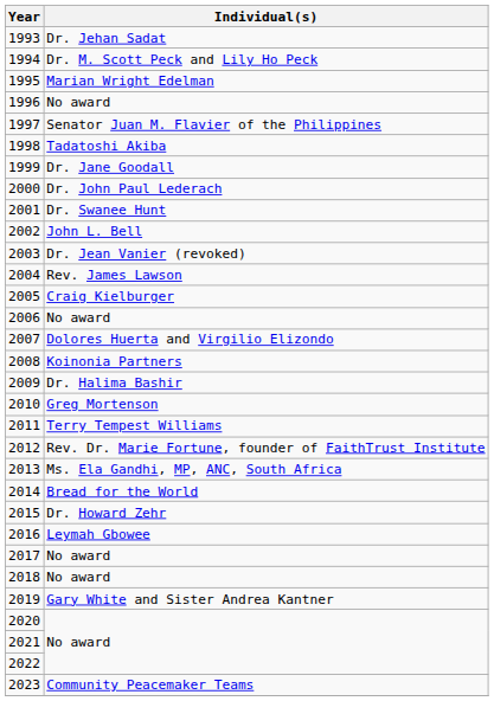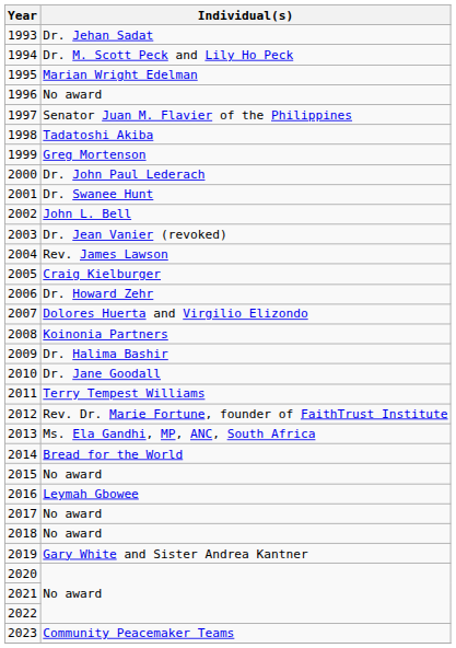 <table class="wikitable" align="center">
 <tr>
 <th>Year</th>
 <th>Individual(s)</th>
 </tr>
 <tr>
 <td>1993</td>
 <td>Dr. <a href='#'>Jehan Sadat</a></td>
 </tr>
 <tr>
 <td>1994</td>
 <td>Dr. <a href='#'>M. Scott Peck</a> and <a href='#'>Lily Ho Peck</a></td>
 </tr>
 <tr>
 <td>1995</td>
 <td><a href='#'>Marian Wright Edelman</a></td>
 </tr>
 <tr>
 <td>1996</td>
 <td>No award</td>
 </tr>
 <tr>
 <td>1997</td>
 <td>Senator <a href='#'>Juan M. Flavier</a> of the <a href='#'>Philippines</a></td>
 </tr>
 <tr>
 <td>1998</td>
 <td><a href='#'>Tadatoshi Akiba</a></td>
 </tr>
 <tr>
 <td>1999</td>
-<td>Dr. <a href='#'>Jane Goodall</a></td>
+<td><a href='#'>Greg Mortenson</a></td>
 </tr>
 <tr>
 <td>2000</td>
 <td>Dr. <a href='#'>John Paul Lederach</a></td>
 </tr>
 <tr>
 <td>2001</td>
 <td>Dr. <a href='#'>Swanee Hunt</a></td>
 </tr>
 <tr>
 <td>2002</td>
 <td><a href='#'>John L. Bell</a></td>
 </tr>
 <tr>
 <td>2003</td>
 <td>Dr. <a href='#'>Jean Vanier</a> (revoked)</td>
 </tr>
 <tr>
 <td>2004</td>
 <td>Rev. <a href='#'>James Lawson</a></td>
 </tr>
 <tr>
 <td>2005</td>
 <td><a href='#'>Craig Kielburger</a></td>
 </tr>
 <tr>
 <td>2006</td>
-<td>No award</td>
+<td>Dr. <a href='#'>Howard Zehr</a></td>
 </tr>
 <tr>
 <td>2007</td>
 <td><a href='#'>Dolores Huerta</a> and <a href='#'>Virgilio Elizondo</a></td>
 </tr>
 <tr>
 <td>2008</td>
 <td><a href='#'>Koinonia Partners</a></td>
 </tr>
 <tr>
 <td>2009</td>
 <td>Dr. <a href='#'>Halima Bashir</a></td>
 </tr>
 <tr>
 <td>2010</td>
-<td><a href='#'>Greg Mortenson</a></td>
+<td>Dr. <a href='#'>Jane Goodall</a></td>
 </tr>
 <tr>
 <td>2011</td>
 <td><a href='#'>Terry Tempest Williams</a></td>
 </tr>
 <tr>
 <td>2012</td>
 <td>Rev. Dr. <a href='#'>Marie Fortune</a>, founder of <a href='#'>FaithTrust Institute</a></td>
 </tr>
 <tr>
 <td>2013</td>
 <td>Ms. <a href='#'>Ela Gandhi</a>, <a href='#'>MP</a>, <a href='#'>ANC</a>, <a href='#'>South Africa</a></td>
 </tr>
 <tr>
 <td>2014</td>
 <td><a href='#'>Bread for the World</a></td>
 </tr>
 <tr>
 <td>2015</td>
-<td>Dr. <a href='#'>Howard Zehr</a></td>
+<td>No award</td>
 </tr>
 <tr>
 <td>2016</td>
 <td><a href='#'>Leymah Gbowee</a></td>
 </tr>
 <tr>
 <td>2017</td>
 <td>No award</td>
 </tr>
 <tr>
 <td>2018</td>
 <td>No award</td>
 </tr>
 <tr>
 <td>2019</td>
 <td><a href='#'>Gary White</a> and Sister Andrea Kantner</td>
 </tr>
 <tr>
 <td>2020</td>
 <td rowspan=3>No award</td>
 </tr>
 <tr>
 <td>2021</td>
 </tr>
 <tr>
 <td>2022</td>
 </tr>
 <tr>
 <td>2023</td>
 <td><a href='#'>Community Peacemaker Teams</a></td>
 </tr>
 <tr>
 </tr>
 </table>
